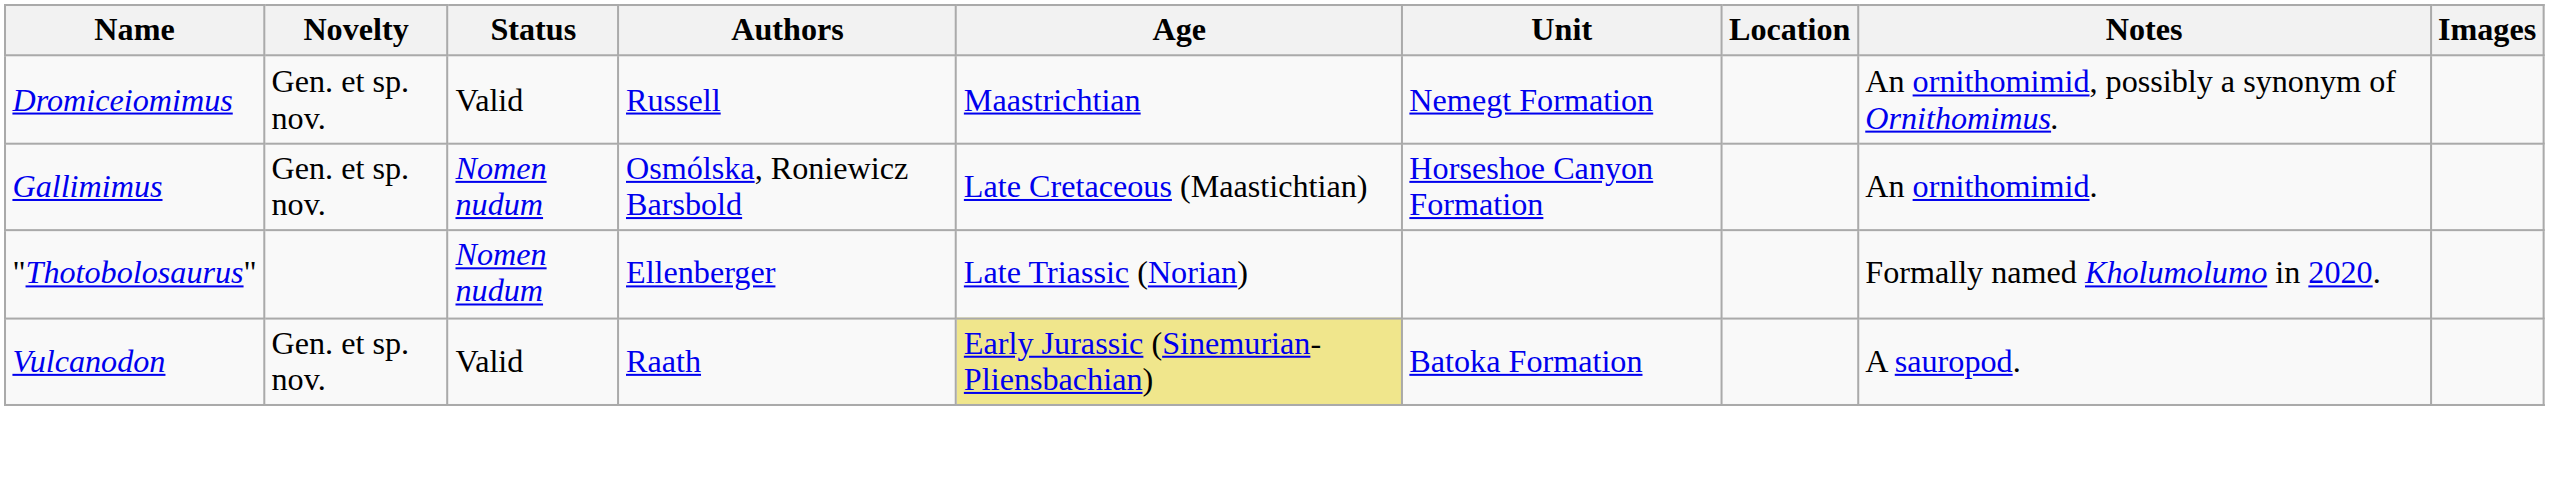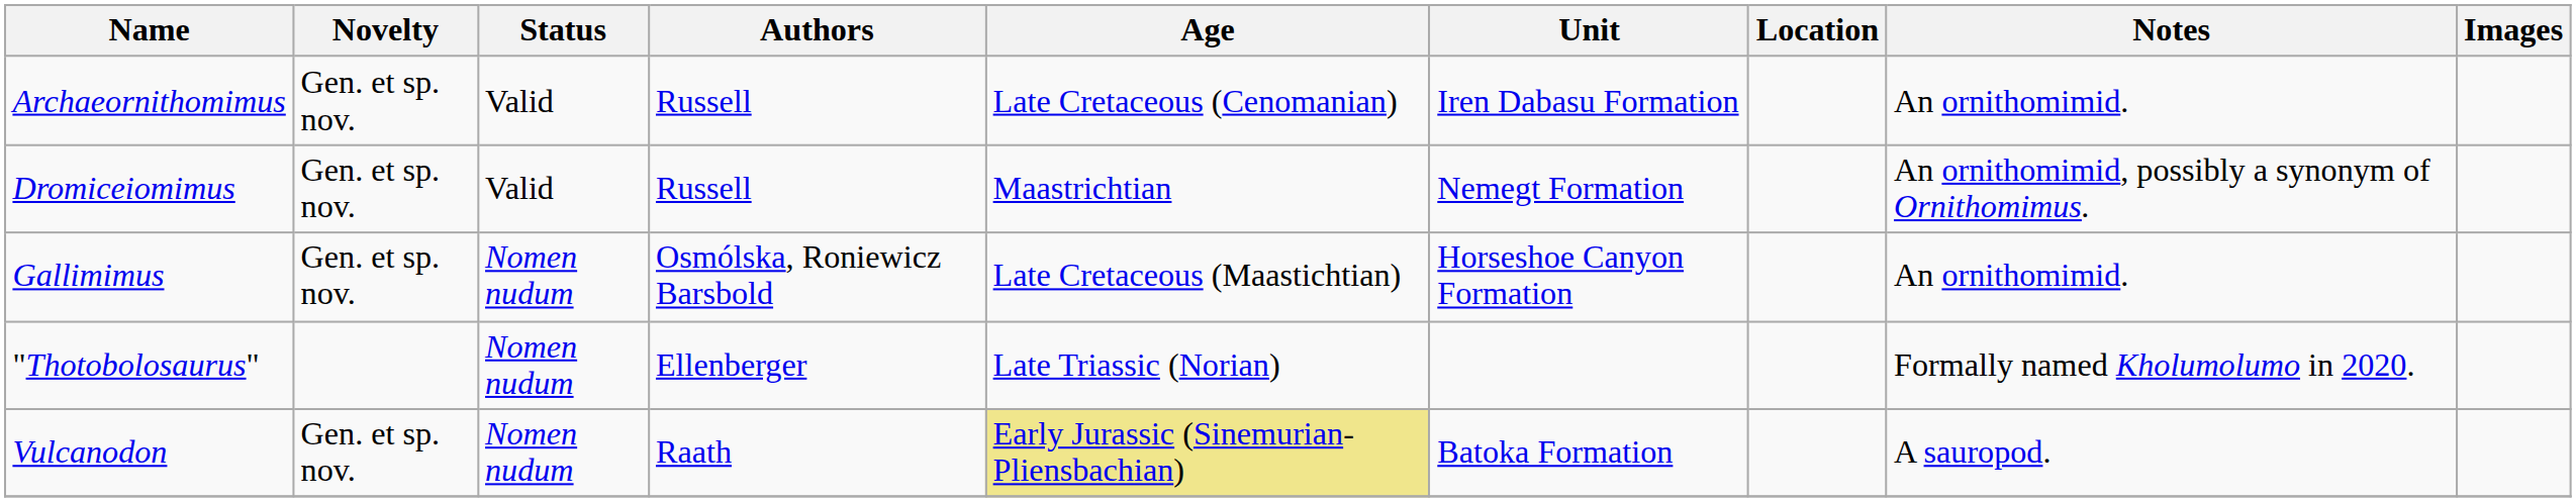 <table class="wikitable sortable" align="center" width="100%">
 <tr>
 <th>Name</th>
 <th>Novelty</th>
 <th>Status</th>
 <th>Authors</th>
 <th>Age</th>
 <th>Unit</th>
 <th>Location</th>
 <th>Notes</th>
 <th>Images</th>
+</tr>
+<tr>
+<td><em><a href='#'>Archaeornithomimus</a></em></td>
+<td>Gen. et sp. nov.</td>
+<td>Valid</td>
+<td><a href='#'>Russell</a></td>
+<td><a href='#'>Late Cretaceous</a> (<a href='#'>Cenomanian</a>)</td>
+<td><a href='#'>Iren Dabasu Formation</a></td>
+<td></td>
+<td>An <a href='#'>ornithomimid</a>.</td>
+<td></td>
 </tr>
 <tr>
 <td><em><a href='#'>Dromiceiomimus</a></em></td>
 <td>Gen. et sp. nov.</td>
 <td>Valid</td>
 <td><a href='#'>Russell</a></td>
 <td><a href='#'>Maastrichtian</a></td>
 <td><a href='#'>Nemegt Formation</a></td>
 <td></td>
 <td>An <a href='#'>ornithomimid</a>, possibly a synonym of <em><a href='#'>Ornithomimus</a>.</em></td>
 <td></td>
 </tr>
 <tr>
 <td><em><a href='#'>Gallimimus</a></em></td>
 <td>Gen. et sp. nov.</td>
 <td><em><a href='#'>Nomen nudum</a></em></td>
 <td><a href='#'>Osmólska</a>,  Roniewicz <a href='#'>Barsbold</a></td>
 <td><a href='#'>Late Cretaceous</a> (Maastichtian)</td>
 <td><a href='#'>Horseshoe Canyon Formation</a></td>
 <td></td>
 <td>An <a href='#'>ornithomimid</a>.</td>
 <td></td>
 </tr>
 <tr>
 <td>"<em><a href='#'>Thotobolosaurus</a></em>"</td>
 <td></td>
 <td><em><a href='#'>Nomen nudum</a></em></td>
 <td><a href='#'>Ellenberger</a></td>
 <td><a href='#'>Late Triassic</a> (<a href='#'>Norian</a>)</td>
 <td></td>
 <td></td>
 <td>Formally named <em><a href='#'>Kholumolumo</a></em> in <a href='#'>2020</a>.</td>
 <td></td>
 </tr>
 <tr>
 <td><em><a href='#'>Vulcanodon</a></em></td>
 <td>Gen. et sp. nov.</td>
-<td>Valid</td>
+<td><em><a href='#'>Nomen nudum</a></em></td>
 <td><a href='#'>Raath</a></td>
 <td style="background: khaki;"><a href='#'>Early Jurassic</a> (<a href='#'>Sinemurian</a>-<a href='#'>Pliensbachian</a>)</td>
 <td><a href='#'>Batoka Formation</a></td>
 <td></td>
 <td>A <a href='#'>sauropod</a>.</td>
 <td></td>
 </tr>
 <tr>
 </tr>
 </table>
